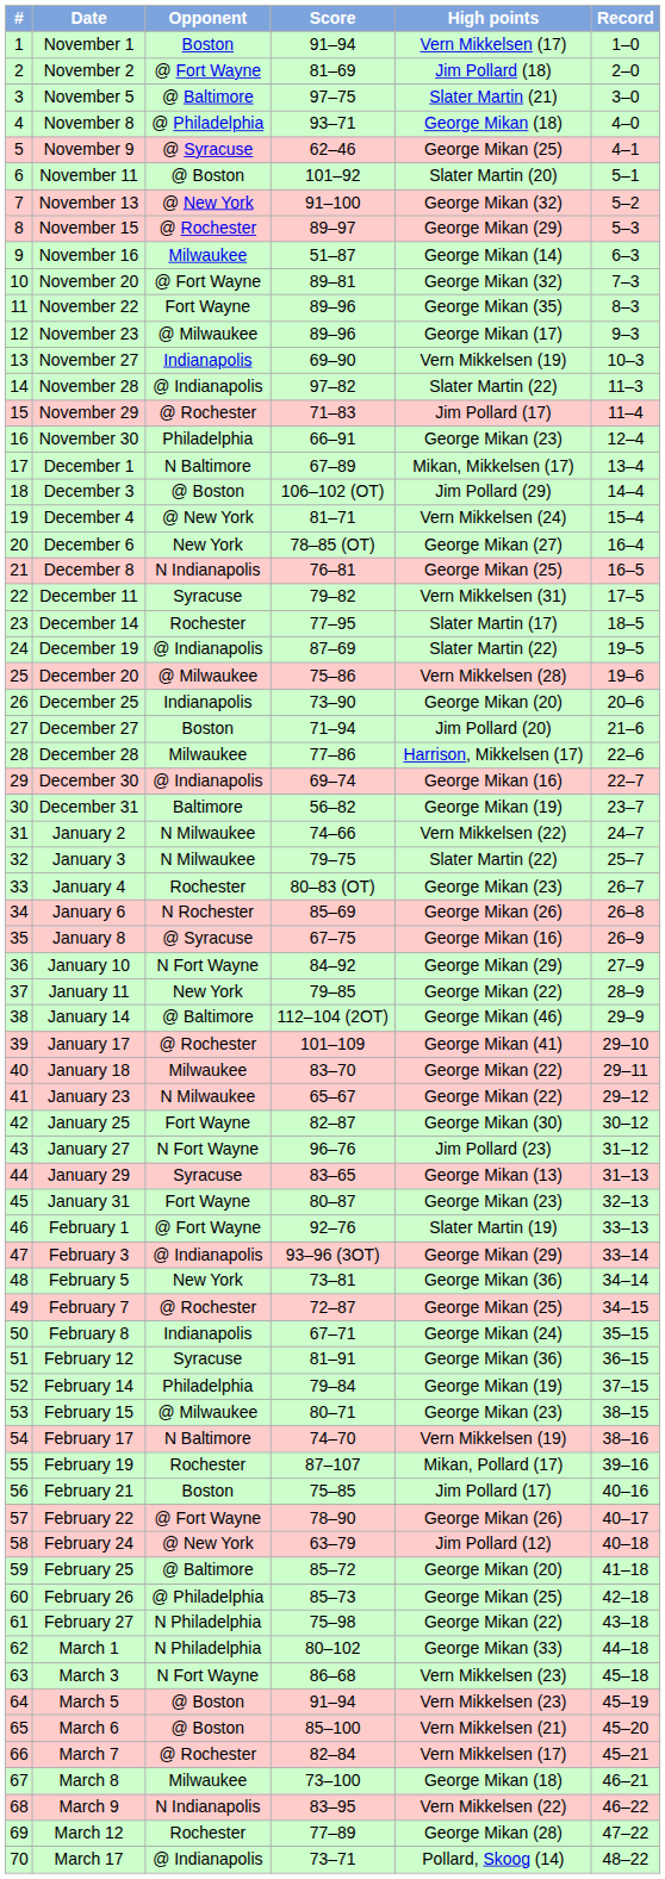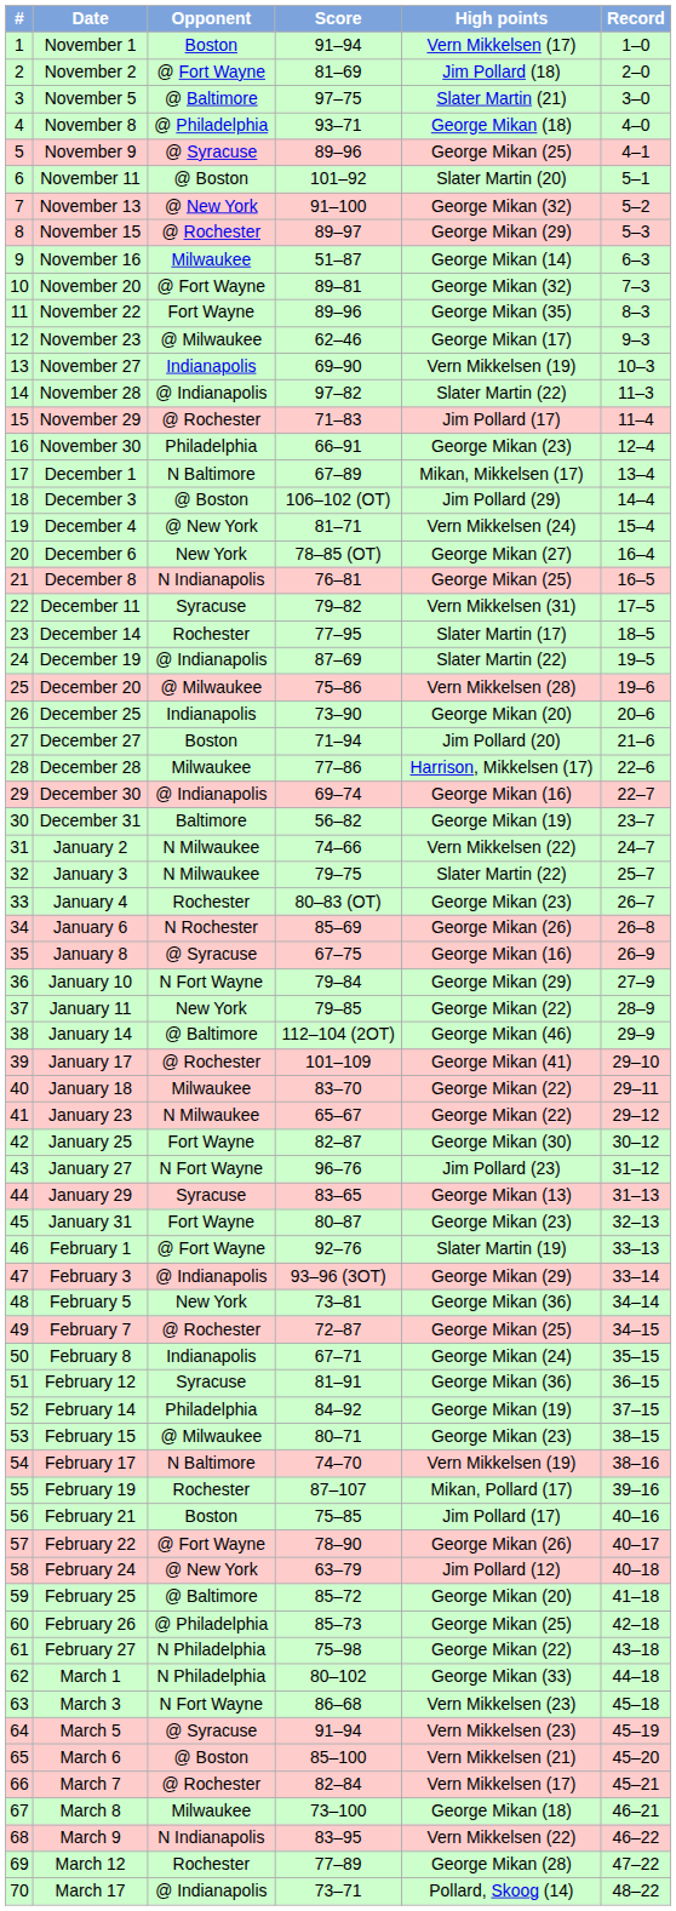 <table class="wikitable" width="50%">
 <tr align="center"  style="background:#7CA3DC; color:#FFFFFF;">
 <td><strong>#</strong></td>
 <td><strong>Date</strong></td>
 <td><strong>Opponent</strong></td>
 <td><strong>Score</strong></td>
 <td><strong>High points</strong></td>
 <td><strong>Record</strong></td>
 </tr>
 <tr align="center" bgcolor="ccffcc">
 <td>1</td>
 <td>November 1</td>
 <td><a href='#'>Boston</a></td>
 <td>91–94</td>
 <td><a href='#'>Vern Mikkelsen</a> (17)</td>
 <td>1–0</td>
 </tr>
 <tr align="center" bgcolor="ccffcc">
 <td>2</td>
 <td>November 2</td>
 <td>@ <a href='#'>Fort Wayne</a></td>
 <td>81–69</td>
 <td><a href='#'>Jim Pollard</a> (18)</td>
 <td>2–0</td>
 </tr>
 <tr align="center" bgcolor="ccffcc">
 <td>3</td>
 <td>November 5</td>
 <td>@ <a href='#'>Baltimore</a></td>
 <td>97–75</td>
 <td><a href='#'>Slater Martin</a> (21)</td>
 <td>3–0</td>
 </tr>
 <tr align="center" bgcolor="ccffcc">
 <td>4</td>
 <td>November 8</td>
 <td>@ <a href='#'>Philadelphia</a></td>
 <td>93–71</td>
 <td><a href='#'>George Mikan</a> (18)</td>
 <td>4–0</td>
 </tr>
 <tr align="center" bgcolor="ffcccc">
 <td>5</td>
 <td>November 9</td>
 <td>@ <a href='#'>Syracuse</a></td>
-<td>62–46</td>
+<td>89–96</td>
 <td>George Mikan (25)</td>
 <td>4–1</td>
 </tr>
 <tr align="center" bgcolor="ccffcc">
 <td>6</td>
 <td>November 11</td>
 <td>@ Boston</td>
 <td>101–92</td>
 <td>Slater Martin (20)</td>
 <td>5–1</td>
 </tr>
 <tr align="center" bgcolor="ffcccc">
 <td>7</td>
 <td>November 13</td>
 <td>@ <a href='#'>New York</a></td>
 <td>91–100</td>
 <td>George Mikan (32)</td>
 <td>5–2</td>
 </tr>
 <tr align="center" bgcolor="ffcccc">
 <td>8</td>
 <td>November 15</td>
 <td>@ <a href='#'>Rochester</a></td>
 <td>89–97</td>
 <td>George Mikan (29)</td>
 <td>5–3</td>
 </tr>
 <tr align="center" bgcolor="ccffcc">
 <td>9</td>
 <td>November 16</td>
 <td><a href='#'>Milwaukee</a></td>
 <td>51–87</td>
 <td>George Mikan (14)</td>
 <td>6–3</td>
 </tr>
 <tr align="center" bgcolor="ccffcc">
 <td>10</td>
 <td>November 20</td>
 <td>@ Fort Wayne</td>
 <td>89–81</td>
 <td>George Mikan (32)</td>
 <td>7–3</td>
 </tr>
 <tr align="center" bgcolor="ccffcc">
 <td>11</td>
 <td>November 22</td>
 <td>Fort Wayne</td>
 <td>89–96</td>
 <td>George Mikan (35)</td>
 <td>8–3</td>
 </tr>
 <tr align="center" bgcolor="ccffcc">
 <td>12</td>
 <td>November 23</td>
 <td>@ Milwaukee</td>
-<td>89–96</td>
+<td>62–46</td>
 <td>George Mikan (17)</td>
 <td>9–3</td>
 </tr>
 <tr align="center" bgcolor="ccffcc">
 <td>13</td>
 <td>November 27</td>
 <td><a href='#'>Indianapolis</a></td>
 <td>69–90</td>
 <td>Vern Mikkelsen (19)</td>
 <td>10–3</td>
 </tr>
 <tr align="center" bgcolor="ccffcc">
 <td>14</td>
 <td>November 28</td>
 <td>@ Indianapolis</td>
 <td>97–82</td>
 <td>Slater Martin (22)</td>
 <td>11–3</td>
 </tr>
 <tr align="center" bgcolor="ffcccc">
 <td>15</td>
 <td>November 29</td>
 <td>@ Rochester</td>
 <td>71–83</td>
 <td>Jim Pollard (17)</td>
 <td>11–4</td>
 </tr>
 <tr align="center" bgcolor="ccffcc">
 <td>16</td>
 <td>November 30</td>
 <td>Philadelphia</td>
 <td>66–91</td>
 <td>George Mikan (23)</td>
 <td>12–4</td>
 </tr>
 <tr align="center" bgcolor="ccffcc">
 <td>17</td>
 <td>December 1</td>
 <td>N Baltimore</td>
 <td>67–89</td>
 <td>Mikan, Mikkelsen (17)</td>
 <td>13–4</td>
 </tr>
 <tr align="center" bgcolor="ccffcc">
 <td>18</td>
 <td>December 3</td>
 <td>@ Boston</td>
 <td>106–102 (OT)</td>
 <td>Jim Pollard (29)</td>
 <td>14–4</td>
 </tr>
 <tr align="center" bgcolor="ccffcc">
 <td>19</td>
 <td>December 4</td>
 <td>@ New York</td>
 <td>81–71</td>
 <td>Vern Mikkelsen (24)</td>
 <td>15–4</td>
 </tr>
 <tr align="center" bgcolor="ccffcc">
 <td>20</td>
 <td>December 6</td>
 <td>New York</td>
 <td>78–85 (OT)</td>
 <td>George Mikan (27)</td>
 <td>16–4</td>
 </tr>
 <tr align="center" bgcolor="ffcccc">
 <td>21</td>
 <td>December 8</td>
 <td>N Indianapolis</td>
 <td>76–81</td>
 <td>George Mikan (25)</td>
 <td>16–5</td>
 </tr>
 <tr align="center" bgcolor="ccffcc">
 <td>22</td>
 <td>December 11</td>
 <td>Syracuse</td>
 <td>79–82</td>
 <td>Vern Mikkelsen (31)</td>
 <td>17–5</td>
 </tr>
 <tr align="center" bgcolor="ccffcc">
 <td>23</td>
 <td>December 14</td>
 <td>Rochester</td>
 <td>77–95</td>
 <td>Slater Martin (17)</td>
 <td>18–5</td>
 </tr>
 <tr align="center" bgcolor="ccffcc">
 <td>24</td>
 <td>December 19</td>
 <td>@ Indianapolis</td>
 <td>87–69</td>
 <td>Slater Martin (22)</td>
 <td>19–5</td>
 </tr>
 <tr align="center" bgcolor="ffcccc">
 <td>25</td>
 <td>December 20</td>
 <td>@ Milwaukee</td>
 <td>75–86</td>
 <td>Vern Mikkelsen (28)</td>
 <td>19–6</td>
 </tr>
 <tr align="center" bgcolor="ccffcc">
 <td>26</td>
 <td>December 25</td>
 <td>Indianapolis</td>
 <td>73–90</td>
 <td>George Mikan (20)</td>
 <td>20–6</td>
 </tr>
 <tr align="center" bgcolor="ccffcc">
 <td>27</td>
 <td>December 27</td>
 <td>Boston</td>
 <td>71–94</td>
 <td>Jim Pollard (20)</td>
 <td>21–6</td>
 </tr>
 <tr align="center" bgcolor="ccffcc">
 <td>28</td>
 <td>December 28</td>
 <td>Milwaukee</td>
 <td>77–86</td>
 <td><a href='#'>Harrison</a>, Mikkelsen (17)</td>
 <td>22–6</td>
 </tr>
 <tr align="center" bgcolor="ffcccc">
 <td>29</td>
 <td>December 30</td>
 <td>@ Indianapolis</td>
 <td>69–74</td>
 <td>George Mikan (16)</td>
 <td>22–7</td>
 </tr>
 <tr align="center" bgcolor="ccffcc">
 <td>30</td>
 <td>December 31</td>
 <td>Baltimore</td>
 <td>56–82</td>
 <td>George Mikan (19)</td>
 <td>23–7</td>
 </tr>
 <tr align="center" bgcolor="ccffcc">
 <td>31</td>
 <td>January 2</td>
 <td>N Milwaukee</td>
 <td>74–66</td>
 <td>Vern Mikkelsen (22)</td>
 <td>24–7</td>
 </tr>
 <tr align="center" bgcolor="ccffcc">
 <td>32</td>
 <td>January 3</td>
 <td>N Milwaukee</td>
 <td>79–75</td>
 <td>Slater Martin (22)</td>
 <td>25–7</td>
 </tr>
 <tr align="center" bgcolor="ccffcc">
 <td>33</td>
 <td>January 4</td>
 <td>Rochester</td>
 <td>80–83 (OT)</td>
 <td>George Mikan (23)</td>
 <td>26–7</td>
 </tr>
 <tr align="center" bgcolor="ffcccc">
 <td>34</td>
 <td>January 6</td>
 <td>N Rochester</td>
 <td>85–69</td>
 <td>George Mikan (26)</td>
 <td>26–8</td>
 </tr>
 <tr align="center" bgcolor="ffcccc">
 <td>35</td>
 <td>January 8</td>
 <td>@ Syracuse</td>
 <td>67–75</td>
 <td>George Mikan (16)</td>
 <td>26–9</td>
 </tr>
 <tr align="center" bgcolor="ccffcc">
 <td>36</td>
 <td>January 10</td>
 <td>N Fort Wayne</td>
-<td>84–92</td>
+<td>79–84</td>
 <td>George Mikan (29)</td>
 <td>27–9</td>
 </tr>
 <tr align="center" bgcolor="ccffcc">
 <td>37</td>
 <td>January 11</td>
 <td>New York</td>
 <td>79–85</td>
 <td>George Mikan (22)</td>
 <td>28–9</td>
 </tr>
 <tr align="center" bgcolor="ccffcc">
 <td>38</td>
 <td>January 14</td>
 <td>@ Baltimore</td>
 <td>112–104 (2OT)</td>
 <td>George Mikan (46)</td>
 <td>29–9</td>
 </tr>
 <tr align="center" bgcolor="ffcccc">
 <td>39</td>
 <td>January 17</td>
 <td>@ Rochester</td>
 <td>101–109</td>
 <td>George Mikan (41)</td>
 <td>29–10</td>
 </tr>
 <tr align="center" bgcolor="ffcccc">
 <td>40</td>
 <td>January 18</td>
 <td>Milwaukee</td>
 <td>83–70</td>
 <td>George Mikan (22)</td>
 <td>29–11</td>
 </tr>
 <tr align="center" bgcolor="ffcccc">
 <td>41</td>
 <td>January 23</td>
 <td>N Milwaukee</td>
 <td>65–67</td>
 <td>George Mikan (22)</td>
 <td>29–12</td>
 </tr>
 <tr align="center" bgcolor="ccffcc">
 <td>42</td>
 <td>January 25</td>
 <td>Fort Wayne</td>
 <td>82–87</td>
 <td>George Mikan (30)</td>
 <td>30–12</td>
 </tr>
 <tr align="center" bgcolor="ccffcc">
 <td>43</td>
 <td>January 27</td>
 <td>N Fort Wayne</td>
 <td>96–76</td>
 <td>Jim Pollard (23)</td>
 <td>31–12</td>
 </tr>
 <tr align="center" bgcolor="ffcccc">
 <td>44</td>
 <td>January 29</td>
 <td>Syracuse</td>
 <td>83–65</td>
 <td>George Mikan (13)</td>
 <td>31–13</td>
 </tr>
 <tr align="center" bgcolor="ccffcc">
 <td>45</td>
 <td>January 31</td>
 <td>Fort Wayne</td>
 <td>80–87</td>
 <td>George Mikan (23)</td>
 <td>32–13</td>
 </tr>
 <tr align="center" bgcolor="ccffcc">
 <td>46</td>
 <td>February 1</td>
 <td>@ Fort Wayne</td>
 <td>92–76</td>
 <td>Slater Martin (19)</td>
 <td>33–13</td>
 </tr>
 <tr align="center" bgcolor="ffcccc">
 <td>47</td>
 <td>February 3</td>
 <td>@ Indianapolis</td>
 <td>93–96 (3OT)</td>
 <td>George Mikan (29)</td>
 <td>33–14</td>
 </tr>
 <tr align="center" bgcolor="ccffcc">
 <td>48</td>
 <td>February 5</td>
 <td>New York</td>
 <td>73–81</td>
 <td>George Mikan (36)</td>
 <td>34–14</td>
 </tr>
 <tr align="center" bgcolor="ffcccc">
 <td>49</td>
 <td>February 7</td>
 <td>@ Rochester</td>
 <td>72–87</td>
 <td>George Mikan (25)</td>
 <td>34–15</td>
 </tr>
 <tr align="center" bgcolor="ccffcc">
 <td>50</td>
 <td>February 8</td>
 <td>Indianapolis</td>
 <td>67–71</td>
 <td>George Mikan (24)</td>
 <td>35–15</td>
 </tr>
 <tr align="center" bgcolor="ccffcc">
 <td>51</td>
 <td>February 12</td>
 <td>Syracuse</td>
 <td>81–91</td>
 <td>George Mikan (36)</td>
 <td>36–15</td>
 </tr>
 <tr align="center" bgcolor="ccffcc">
 <td>52</td>
 <td>February 14</td>
 <td>Philadelphia</td>
-<td>79–84</td>
+<td>84–92</td>
 <td>George Mikan (19)</td>
 <td>37–15</td>
 </tr>
 <tr align="center" bgcolor="ccffcc">
 <td>53</td>
 <td>February 15</td>
 <td>@ Milwaukee</td>
 <td>80–71</td>
 <td>George Mikan (23)</td>
 <td>38–15</td>
 </tr>
 <tr align="center" bgcolor="ffcccc">
 <td>54</td>
 <td>February 17</td>
 <td>N Baltimore</td>
 <td>74–70</td>
 <td>Vern Mikkelsen (19)</td>
 <td>38–16</td>
 </tr>
 <tr align="center" bgcolor="ccffcc">
 <td>55</td>
 <td>February 19</td>
 <td>Rochester</td>
 <td>87–107</td>
 <td>Mikan, Pollard (17)</td>
 <td>39–16</td>
 </tr>
 <tr align="center" bgcolor="ccffcc">
 <td>56</td>
 <td>February 21</td>
 <td>Boston</td>
 <td>75–85</td>
 <td>Jim Pollard (17)</td>
 <td>40–16</td>
 </tr>
 <tr align="center" bgcolor="ffcccc">
 <td>57</td>
 <td>February 22</td>
 <td>@ Fort Wayne</td>
 <td>78–90</td>
 <td>George Mikan (26)</td>
 <td>40–17</td>
 </tr>
 <tr align="center" bgcolor="ffcccc">
 <td>58</td>
 <td>February 24</td>
 <td>@ New York</td>
 <td>63–79</td>
 <td>Jim Pollard (12)</td>
 <td>40–18</td>
 </tr>
 <tr align="center" bgcolor="ccffcc">
 <td>59</td>
 <td>February 25</td>
 <td>@ Baltimore</td>
 <td>85–72</td>
 <td>George Mikan (20)</td>
 <td>41–18</td>
 </tr>
 <tr align="center" bgcolor="ccffcc">
 <td>60</td>
 <td>February 26</td>
 <td>@ Philadelphia</td>
 <td>85–73</td>
 <td>George Mikan (25)</td>
 <td>42–18</td>
 </tr>
 <tr align="center" bgcolor="ccffcc">
 <td>61</td>
 <td>February 27</td>
 <td>N Philadelphia</td>
 <td>75–98</td>
 <td>George Mikan (22)</td>
 <td>43–18</td>
 </tr>
 <tr align="center" bgcolor="ccffcc">
 <td>62</td>
 <td>March 1</td>
 <td>N Philadelphia</td>
 <td>80–102</td>
 <td>George Mikan (33)</td>
 <td>44–18</td>
 </tr>
 <tr align="center" bgcolor="ccffcc">
 <td>63</td>
 <td>March 3</td>
 <td>N Fort Wayne</td>
 <td>86–68</td>
 <td>Vern Mikkelsen (23)</td>
 <td>45–18</td>
 </tr>
 <tr align="center" bgcolor="ffcccc">
 <td>64</td>
 <td>March 5</td>
-<td>@ Boston</td>
+<td>@ Syracuse</td>
 <td>91–94</td>
 <td>Vern Mikkelsen (23)</td>
 <td>45–19</td>
 </tr>
 <tr align="center" bgcolor="ffcccc">
 <td>65</td>
 <td>March 6</td>
 <td>@ Boston</td>
 <td>85–100</td>
 <td>Vern Mikkelsen (21)</td>
 <td>45–20</td>
 </tr>
 <tr align="center" bgcolor="ffcccc">
 <td>66</td>
 <td>March 7</td>
 <td>@ Rochester</td>
 <td>82–84</td>
 <td>Vern Mikkelsen (17)</td>
 <td>45–21</td>
 </tr>
 <tr align="center" bgcolor="ccffcc">
 <td>67</td>
 <td>March 8</td>
 <td>Milwaukee</td>
 <td>73–100</td>
 <td>George Mikan (18)</td>
 <td>46–21</td>
 </tr>
 <tr align="center" bgcolor="ffcccc">
 <td>68</td>
 <td>March 9</td>
 <td>N Indianapolis</td>
 <td>83–95</td>
 <td>Vern Mikkelsen (22)</td>
 <td>46–22</td>
 </tr>
 <tr align="center" bgcolor="ccffcc">
 <td>69</td>
 <td>March 12</td>
 <td>Rochester</td>
 <td>77–89</td>
 <td>George Mikan (28)</td>
 <td>47–22</td>
 </tr>
 <tr align="center" bgcolor="ccffcc">
 <td>70</td>
 <td>March 17</td>
 <td>@ Indianapolis</td>
 <td>73–71</td>
 <td>Pollard, <a href='#'>Skoog</a> (14)</td>
 <td>48–22</td>
 </tr>
 </table>
